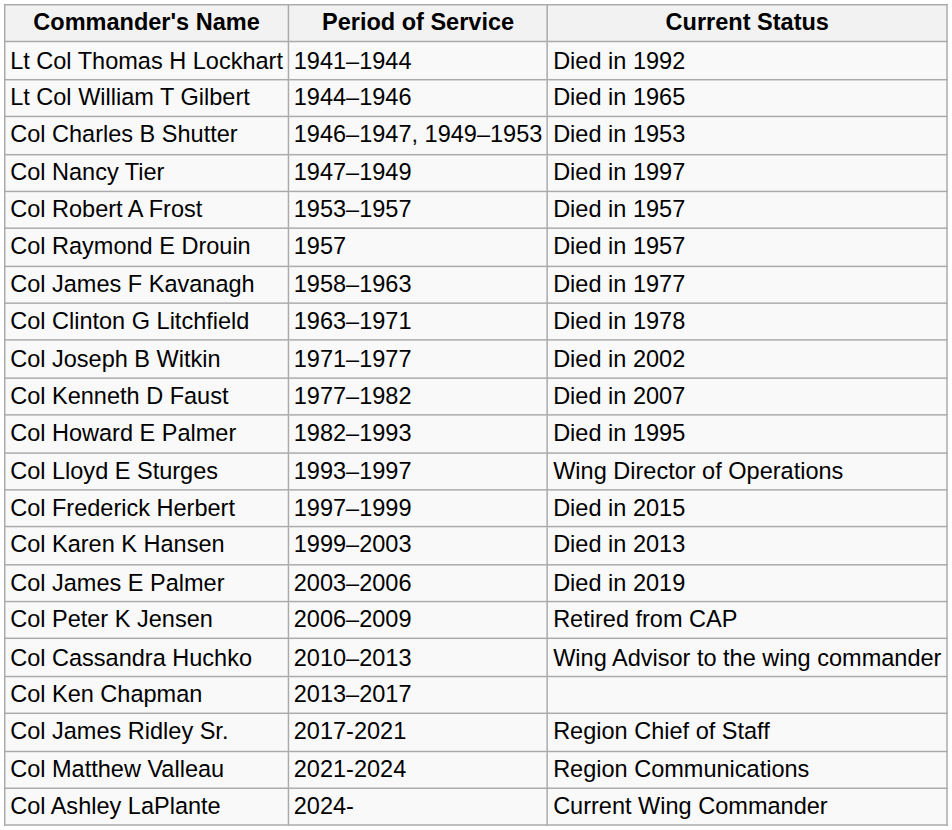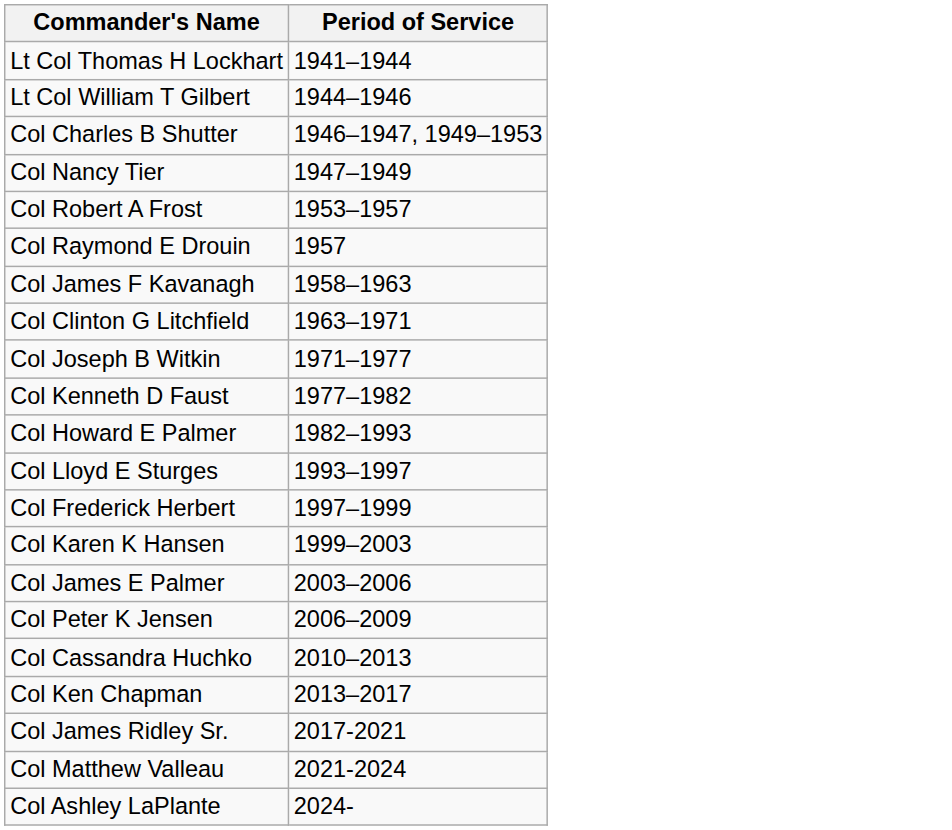 <table class="wikitable">
 <tr>
 <th>Commander's Name</th>
 <th>Period of Service</th>
-<th>Current Status</th>
 </tr>
 <tr>
 <td>Lt Col Thomas H Lockhart</td>
 <td>1941–1944</td>
-<td>Died in 1992</td>
 </tr>
 <tr>
 <td>Lt Col William T Gilbert</td>
 <td>1944–1946</td>
-<td>Died in 1965</td>
 </tr>
 <tr>
 <td>Col Charles B Shutter</td>
 <td>1946–1947, 1949–1953</td>
-<td>Died in 1953</td>
 </tr>
 <tr>
 <td>Col Nancy Tier</td>
 <td>1947–1949</td>
-<td>Died in 1997</td>
 </tr>
 <tr>
 <td>Col Robert A Frost</td>
 <td>1953–1957</td>
-<td>Died in 1957</td>
 </tr>
 <tr>
 <td>Col Raymond E Drouin</td>
 <td>1957</td>
-<td>Died in 1957</td>
 </tr>
 <tr>
 <td>Col James F Kavanagh</td>
 <td>1958–1963</td>
-<td>Died in 1977</td>
 </tr>
 <tr>
 <td>Col Clinton G Litchfield</td>
 <td>1963–1971</td>
-<td>Died in 1978</td>
 </tr>
 <tr>
 <td>Col Joseph B Witkin</td>
 <td>1971–1977</td>
-<td>Died in 2002</td>
 </tr>
 <tr>
 <td>Col Kenneth D Faust</td>
 <td>1977–1982</td>
-<td>Died in 2007</td>
 </tr>
 <tr>
 <td>Col Howard E Palmer</td>
 <td>1982–1993</td>
-<td>Died in 1995</td>
 </tr>
 <tr>
 <td>Col Lloyd E Sturges</td>
 <td>1993–1997</td>
-<td>Wing Director of Operations</td>
 </tr>
 <tr>
 <td>Col Frederick Herbert</td>
 <td>1997–1999</td>
-<td>Died in 2015</td>
 </tr>
 <tr>
 <td>Col Karen K Hansen</td>
 <td>1999–2003</td>
-<td>Died in 2013</td>
 </tr>
 <tr>
 <td>Col James E Palmer</td>
 <td>2003–2006</td>
-<td>Died in 2019</td>
 </tr>
 <tr>
 <td>Col Peter K Jensen</td>
 <td>2006–2009</td>
-<td>Retired from CAP</td>
 </tr>
 <tr>
 <td>Col Cassandra Huchko</td>
 <td>2010–2013</td>
-<td>Wing Advisor to the wing commander</td>
 </tr>
 <tr>
 <td>Col Ken Chapman</td>
 <td>2013–2017</td>
-<td></td>
 </tr>
 <tr>
 <td>Col James Ridley Sr.</td>
 <td>2017-2021</td>
-<td>Region Chief of Staff</td>
 </tr>
 <tr>
 <td>Col Matthew Valleau</td>
 <td>2021-2024</td>
-<td>Region Communications</td>
 </tr>
 <tr>
 <td>Col Ashley LaPlante</td>
 <td>2024-</td>
-<td>Current Wing Commander</td>
 </tr>
 </table>
